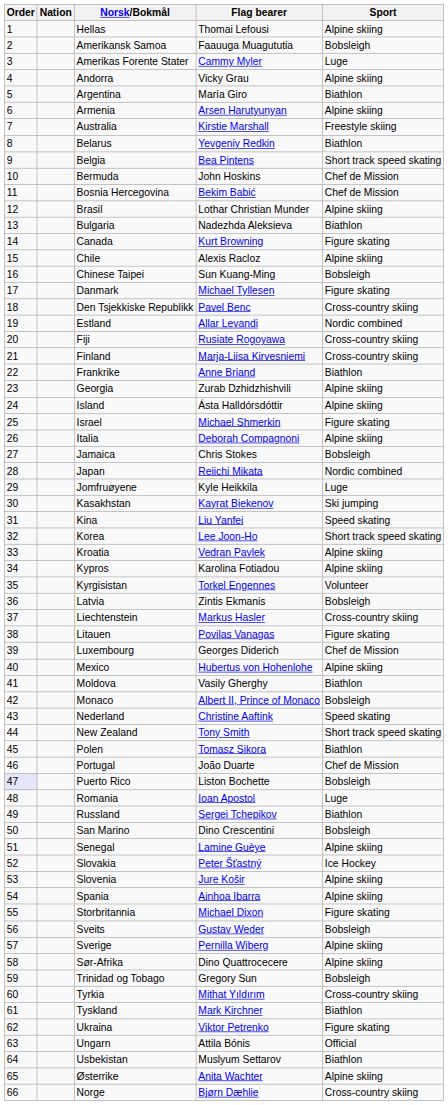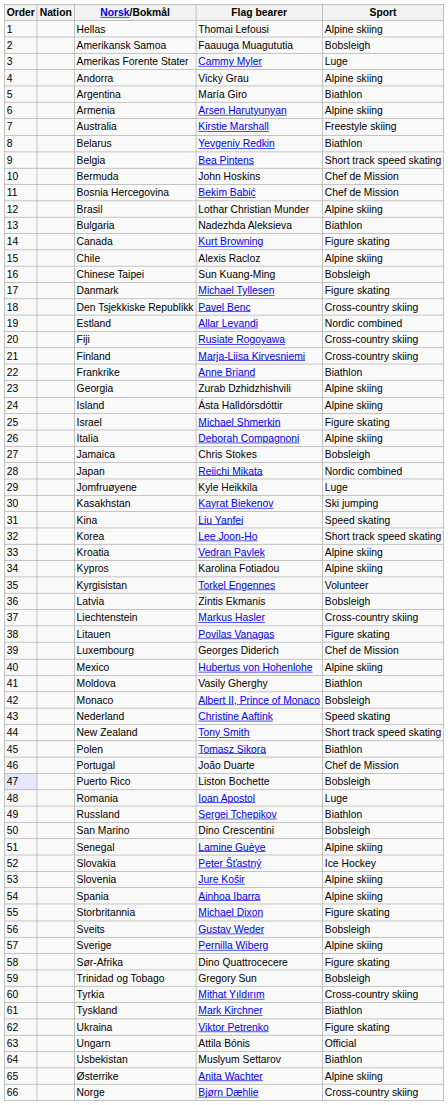 <table class="wikitable sortable" style="font-size:95%">
 <tr>
 <th>Order</th>
 <th>Nation</th>
 <th><a href='#'>Norsk</a>/Bokmål</th>
 <th>Flag bearer</th>
 <th>Sport</th>
 </tr>
 <tr>
 <td>1</td>
 <td></td>
 <td>Hellas</td>
 <td>Thomai Lefousi</td>
 <td>Alpine skiing</td>
 </tr>
 <tr>
 <td>2</td>
 <td></td>
 <td>Amerikansk Samoa</td>
 <td>Faauuga Muagututia</td>
 <td>Bobsleigh</td>
 </tr>
 <tr>
 <td>3</td>
 <td></td>
 <td>Amerikas Forente Stater</td>
 <td><a href='#'>Cammy Myler</a></td>
 <td>Luge</td>
 </tr>
 <tr>
 <td>4</td>
 <td></td>
 <td>Andorra</td>
 <td>Vicky Grau</td>
 <td>Alpine skiing</td>
 </tr>
 <tr>
 <td>5</td>
 <td></td>
 <td>Argentina</td>
 <td>María Giro</td>
 <td>Biathlon</td>
 </tr>
 <tr>
 <td>6</td>
 <td></td>
 <td>Armenia</td>
 <td><a href='#'>Arsen Harutyunyan</a></td>
 <td>Alpine skiing</td>
 </tr>
 <tr>
 <td>7</td>
 <td></td>
 <td>Australia</td>
 <td><a href='#'>Kirstie Marshall</a></td>
 <td>Freestyle skiing</td>
 </tr>
 <tr>
 <td>8</td>
 <td></td>
 <td>Belarus</td>
 <td><a href='#'>Yevgeniy Redkin</a></td>
 <td>Biathlon</td>
 </tr>
 <tr>
 <td>9</td>
 <td></td>
 <td>Belgia</td>
 <td><a href='#'>Bea Pintens</a></td>
 <td>Short track speed skating</td>
 </tr>
 <tr>
 <td>10</td>
 <td></td>
 <td>Bermuda</td>
 <td>John Hoskins</td>
 <td>Chef de Mission</td>
 </tr>
 <tr>
 <td>11</td>
 <td></td>
 <td>Bosnia Hercegovina</td>
 <td><a href='#'>Bekim Babić</a></td>
 <td>Chef de Mission</td>
 </tr>
 <tr>
 <td>12</td>
 <td></td>
 <td>Brasil</td>
 <td>Lothar Christian Munder</td>
 <td>Alpine skiing</td>
 </tr>
 <tr>
 <td>13</td>
 <td></td>
 <td>Bulgaria</td>
 <td>Nadezhda Aleksieva</td>
 <td>Biathlon</td>
 </tr>
 <tr>
 <td>14</td>
 <td></td>
 <td>Canada</td>
 <td><a href='#'>Kurt Browning</a></td>
 <td>Figure skating</td>
 </tr>
 <tr>
 <td>15</td>
 <td></td>
 <td>Chile</td>
 <td>Alexis Racloz</td>
 <td>Alpine skiing</td>
 </tr>
 <tr>
 <td>16</td>
 <td></td>
 <td>Chinese Taipei</td>
 <td>Sun Kuang-Ming</td>
 <td>Bobsleigh</td>
 </tr>
 <tr>
 <td>17</td>
 <td></td>
 <td>Danmark</td>
 <td><a href='#'>Michael Tyllesen</a></td>
 <td>Figure skating</td>
 </tr>
 <tr>
 <td>18</td>
 <td></td>
 <td>Den Tsjekkiske Republikk</td>
 <td><a href='#'>Pavel Benc</a></td>
 <td>Cross-country skiing</td>
 </tr>
 <tr>
 <td>19</td>
 <td></td>
 <td>Estland</td>
 <td><a href='#'>Allar Levandi</a></td>
 <td>Nordic combined</td>
 </tr>
 <tr>
 <td>20</td>
 <td></td>
 <td>Fiji</td>
 <td><a href='#'>Rusiate Rogoyawa</a></td>
 <td>Cross-country skiing</td>
 </tr>
 <tr>
 <td>21</td>
 <td></td>
 <td>Finland</td>
 <td><a href='#'>Marja-Liisa Kirvesniemi</a></td>
 <td>Cross-country skiing</td>
 </tr>
 <tr>
 <td>22</td>
 <td></td>
 <td>Frankrike</td>
 <td><a href='#'>Anne Briand</a></td>
 <td>Biathlon</td>
 </tr>
 <tr>
 <td>23</td>
 <td></td>
 <td>Georgia</td>
 <td>Zurab Dzhidzhishvili</td>
 <td>Alpine skiing</td>
 </tr>
 <tr>
 <td>24</td>
 <td></td>
 <td>Island</td>
 <td>Ásta Halldórsdóttir</td>
 <td>Alpine skiing</td>
 </tr>
 <tr>
 <td>25</td>
 <td></td>
 <td>Israel</td>
 <td><a href='#'>Michael Shmerkin</a></td>
 <td>Figure skating</td>
 </tr>
 <tr>
 <td>26</td>
 <td></td>
 <td>Italia</td>
 <td><a href='#'>Deborah Compagnoni</a></td>
 <td>Alpine skiing</td>
 </tr>
 <tr>
 <td>27</td>
 <td></td>
 <td>Jamaica</td>
 <td>Chris Stokes</td>
 <td>Bobsleigh</td>
 </tr>
 <tr>
 <td>28</td>
 <td></td>
 <td>Japan</td>
 <td><a href='#'>Reiichi Mikata</a></td>
 <td>Nordic combined</td>
 </tr>
 <tr>
 <td>29</td>
 <td></td>
 <td>Jomfruøyene</td>
 <td>Kyle Heikkila</td>
 <td>Luge</td>
 </tr>
 <tr>
 <td>30</td>
 <td></td>
 <td>Kasakhstan</td>
 <td><a href='#'>Kayrat Biekenov</a></td>
 <td>Ski jumping</td>
 </tr>
 <tr>
 <td>31</td>
 <td></td>
 <td>Kina</td>
 <td><a href='#'>Liu Yanfei</a></td>
 <td>Speed skating</td>
 </tr>
 <tr>
 <td>32</td>
 <td></td>
 <td>Korea</td>
 <td><a href='#'>Lee Joon-Ho</a></td>
 <td>Short track speed skating</td>
 </tr>
 <tr>
 <td>33</td>
 <td></td>
 <td>Kroatia</td>
 <td><a href='#'>Vedran Pavlek</a></td>
 <td>Alpine skiing</td>
 </tr>
 <tr>
 <td>34</td>
 <td></td>
 <td>Kypros</td>
 <td>Karolina Fotiadou</td>
 <td>Alpine skiing</td>
 </tr>
 <tr>
 <td>35</td>
 <td></td>
 <td>Kyrgisistan</td>
 <td><a href='#'>Torkel Engennes</a></td>
 <td>Volunteer</td>
 </tr>
 <tr>
 <td>36</td>
 <td></td>
 <td>Latvia</td>
 <td>Zintis Ekmanis</td>
 <td>Bobsleigh</td>
 </tr>
 <tr>
 <td>37</td>
 <td></td>
 <td>Liechtenstein</td>
 <td><a href='#'>Markus Hasler</a></td>
 <td>Cross-country skiing</td>
 </tr>
 <tr>
 <td>38</td>
 <td></td>
 <td>Litauen</td>
 <td><a href='#'>Povilas Vanagas</a></td>
 <td>Figure skating</td>
 </tr>
 <tr>
 <td>39</td>
 <td></td>
 <td>Luxembourg</td>
 <td>Georges Diderich</td>
 <td>Chef de Mission</td>
 </tr>
 <tr>
 <td>40</td>
 <td></td>
 <td>Mexico</td>
 <td><a href='#'>Hubertus von Hohenlohe</a></td>
 <td>Alpine skiing</td>
 </tr>
 <tr>
 <td>41</td>
 <td></td>
 <td>Moldova</td>
 <td>Vasily Gherghy</td>
 <td>Biathlon</td>
 </tr>
 <tr>
 <td>42</td>
 <td></td>
 <td>Monaco</td>
 <td><a href='#'>Albert II, Prince of Monaco</a></td>
 <td>Bobsleigh</td>
 </tr>
 <tr>
 <td>43</td>
 <td></td>
 <td>Nederland</td>
 <td><a href='#'>Christine Aaftink</a></td>
 <td>Speed skating</td>
 </tr>
 <tr>
 <td>44</td>
 <td></td>
 <td>New Zealand</td>
 <td><a href='#'>Tony Smith</a></td>
 <td>Short track speed skating</td>
 </tr>
 <tr>
 <td>45</td>
 <td></td>
 <td>Polen</td>
 <td><a href='#'>Tomasz Sikora</a></td>
 <td>Biathlon</td>
 </tr>
 <tr>
 <td>46</td>
 <td></td>
 <td>Portugal</td>
 <td>João Duarte</td>
 <td>Chef de Mission</td>
 </tr>
 <tr>
 <td style="background: lavender;">47</td>
 <td></td>
 <td>Puerto Rico</td>
 <td>Liston Bochette</td>
 <td>Bobsleigh</td>
 </tr>
 <tr>
 <td>48</td>
 <td></td>
 <td>Romania</td>
 <td><a href='#'>Ioan Apostol</a></td>
 <td>Luge</td>
 </tr>
 <tr>
 <td>49</td>
 <td></td>
 <td>Russland</td>
 <td><a href='#'>Sergei Tchepikov</a></td>
 <td>Biathlon</td>
 </tr>
 <tr>
 <td>50</td>
 <td></td>
 <td>San Marino</td>
 <td>Dino Crescentini</td>
 <td>Bobsleigh</td>
 </tr>
 <tr>
 <td>51</td>
 <td></td>
 <td>Senegal</td>
 <td><a href='#'>Lamine Guèye</a></td>
 <td>Alpine skiing</td>
 </tr>
 <tr>
 <td>52</td>
 <td></td>
 <td>Slovakia</td>
 <td><a href='#'>Peter Šťastný</a></td>
 <td>Ice Hockey</td>
 </tr>
 <tr>
 <td>53</td>
 <td></td>
 <td>Slovenia</td>
 <td><a href='#'>Jure Košir</a></td>
 <td>Alpine skiing</td>
 </tr>
 <tr>
 <td>54</td>
 <td></td>
 <td>Spania</td>
 <td><a href='#'>Ainhoa Ibarra</a></td>
 <td>Alpine skiing</td>
 </tr>
 <tr>
 <td>55</td>
 <td></td>
 <td>Storbritannia</td>
 <td><a href='#'>Michael Dixon</a></td>
 <td>Figure skating</td>
 </tr>
 <tr>
 <td>56</td>
 <td></td>
 <td>Sveits</td>
 <td><a href='#'>Gustav Weder</a></td>
 <td>Bobsleigh</td>
 </tr>
 <tr>
 <td>57</td>
 <td></td>
 <td>Sverige</td>
 <td><a href='#'>Pernilla Wiberg</a></td>
 <td>Alpine skiing</td>
 </tr>
 <tr>
 <td>58</td>
 <td></td>
 <td>Sør-Afrika</td>
 <td>Dino Quattrocecere</td>
-<td>Alpine skiing</td>
+<td>Figure skating</td>
 </tr>
 <tr>
 <td>59</td>
 <td></td>
 <td>Trinidad og Tobago</td>
 <td>Gregory Sun</td>
 <td>Bobsleigh</td>
 </tr>
 <tr>
 <td>60</td>
 <td></td>
 <td>Tyrkia</td>
 <td><a href='#'>Mithat Yıldırım</a></td>
 <td>Cross-country skiing</td>
 </tr>
 <tr>
 <td>61</td>
 <td></td>
 <td>Tyskland</td>
 <td><a href='#'>Mark Kirchner</a></td>
 <td>Biathlon</td>
 </tr>
 <tr>
 <td>62</td>
 <td></td>
 <td>Ukraina</td>
 <td><a href='#'>Viktor Petrenko</a></td>
 <td>Figure skating</td>
 </tr>
 <tr>
 <td>63</td>
 <td></td>
 <td>Ungarn</td>
 <td>Attila Bónis</td>
 <td>Official</td>
 </tr>
 <tr>
 <td>64</td>
 <td></td>
 <td>Usbekistan</td>
 <td>Muslyum Settarov</td>
 <td>Biathlon</td>
 </tr>
 <tr>
 <td>65</td>
 <td></td>
 <td>Østerrike</td>
 <td><a href='#'>Anita Wachter</a></td>
 <td>Alpine skiing</td>
 </tr>
 <tr>
 <td>66</td>
 <td></td>
 <td>Norge</td>
 <td><a href='#'>Bjørn Dæhlie</a></td>
 <td>Cross-country skiing</td>
 </tr>
 </table>
